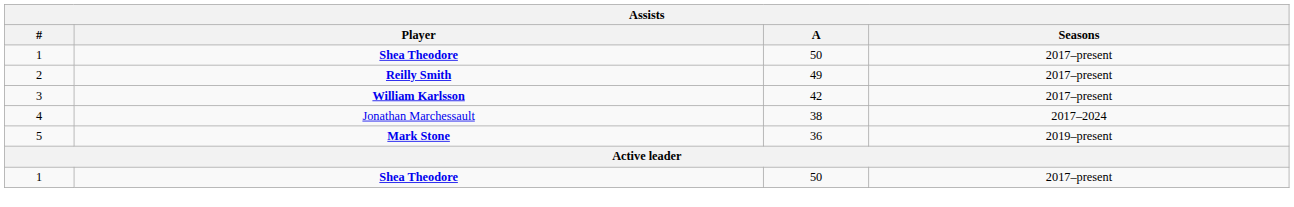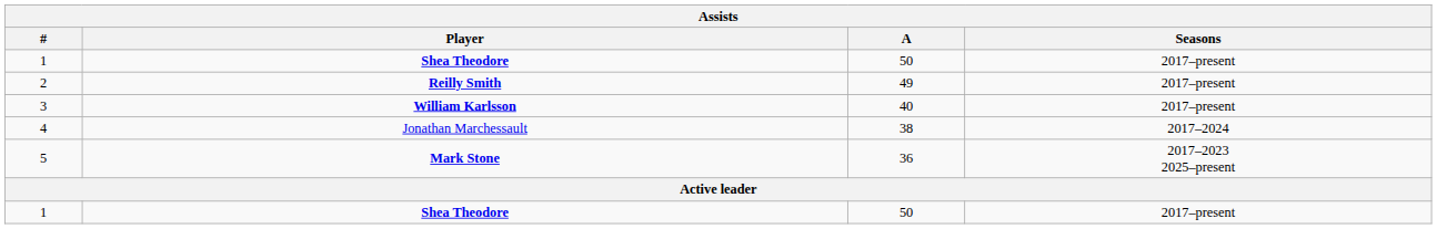 <table class="wikitable" style="text-align: center; font-size: 95%" width="80%">
 <tr>
 <th colspan="4">Assists</th>
 </tr>
 <tr>
 <th>#</th>
 <th>Player</th>
 <th>A</th>
 <th>Seasons</th>
 </tr>
 <tr>
 <td>1</td>
 <td><strong><a href='#'>Shea Theodore</a></strong></td>
 <td>50</td>
 <td>2017–present</td>
 </tr>
 <tr>
 <td>2</td>
 <td><strong><a href='#'>Reilly Smith</a></strong></td>
 <td>49</td>
 <td>2017–present</td>
 </tr>
 <tr>
 <td>3</td>
 <td><strong><a href='#'>William Karlsson</a></strong></td>
-<td>42</td>
+<td>40</td>
 <td>2017–present</td>
 </tr>
 <tr>
 <td>4</td>
 <td><a href='#'>Jonathan Marchessault</a></td>
 <td>38</td>
 <td>2017–2024</td>
 </tr>
 <tr>
 <td>5</td>
 <td><strong><a href='#'>Mark Stone</a></strong></td>
 <td>36</td>
-<td>2019–present</td>
+<td>2017–2023<br>2025–present</td>
 </tr>
 <tr>
 <th colspan="4">Active leader</th>
 </tr>
 <tr>
 <td>1</td>
 <td><strong><a href='#'>Shea Theodore</a></strong></td>
 <td>50</td>
 <td>2017–present</td>
 </tr>
 </table>
